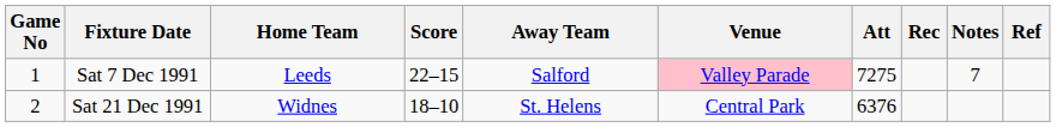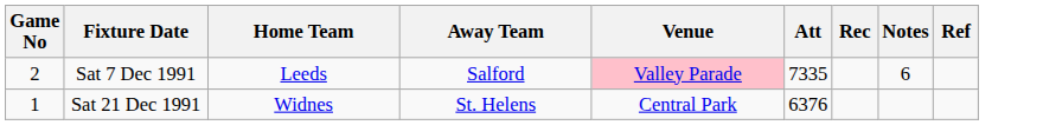 <table class="wikitable" style="text-align:center;">
 <tr>
 <th width=10 abbr="No">Game No</th>
 <th width=110 abbr="Date">Fixture Date</th>
 <th width=150 abbr="Home Team">Home Team</th>
-<th width=40 abbr="Score">Score</th>
 <th width=150 abbr="Away Team">Away Team</th>
 <th width=150 abbr="Venue">Venue</th>
 <th width=30 abbr="Att">Att</th>
 <th width=30 abbr="Rec">Rec</th>
 <th width=20 abbr="Notes">Notes</th>
 <th width=30 abbr="Ref">Ref</th>
 </tr>
 <tr>
-<td>1</td>
+<td>2</td>
 <td>Sat 7 Dec 1991</td>
 <td><a href='#'>Leeds</a></td>
-<td>22–15</td>
 <td><a href='#'>Salford</a></td>
 <td style="background: pink;"><a href='#'>Valley Parade</a></td>
-<td>7275</td>
+<td>7335</td>
 <td></td>
-<td>7</td>
+<td>6</td>
 <td></td>
 </tr>
 <tr>
-<td>2</td>
+<td>1</td>
 <td>Sat 21 Dec 1991</td>
 <td><a href='#'>Widnes</a></td>
-<td>18–10</td>
 <td><a href='#'>St. Helens</a></td>
 <td><a href='#'>Central Park</a></td>
 <td>6376</td>
 <td></td>
 <td></td>
 <td></td>
 </tr>
 </table>
